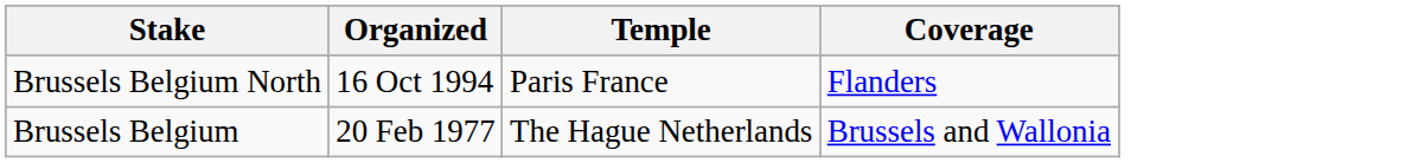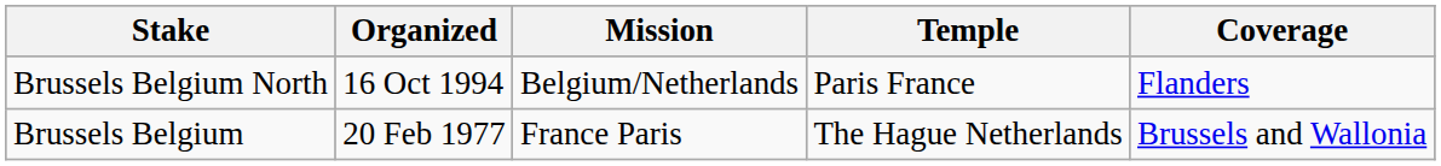 <table class="wikitable">
 <tr>
 <th>Stake</th>
 <th data-sort-type=date>Organized</th>
+<th>Mission</th>
 <th>Temple</th>
 <th>Coverage</th>
 </tr>
 <tr>
 <td>Brussels Belgium North</td>
 <td>16 Oct 1994</td>
+<td>Belgium/Netherlands</td>
 <td>Paris France</td>
 <td><a href='#'>Flanders</a></td>
 </tr>
 <tr>
 <td>Brussels Belgium</td>
 <td>20 Feb 1977</td>
+<td>France Paris</td>
 <td>The Hague Netherlands</td>
 <td><a href='#'>Brussels</a> and <a href='#'>Wallonia</a></td>
 </tr>
 </table>
